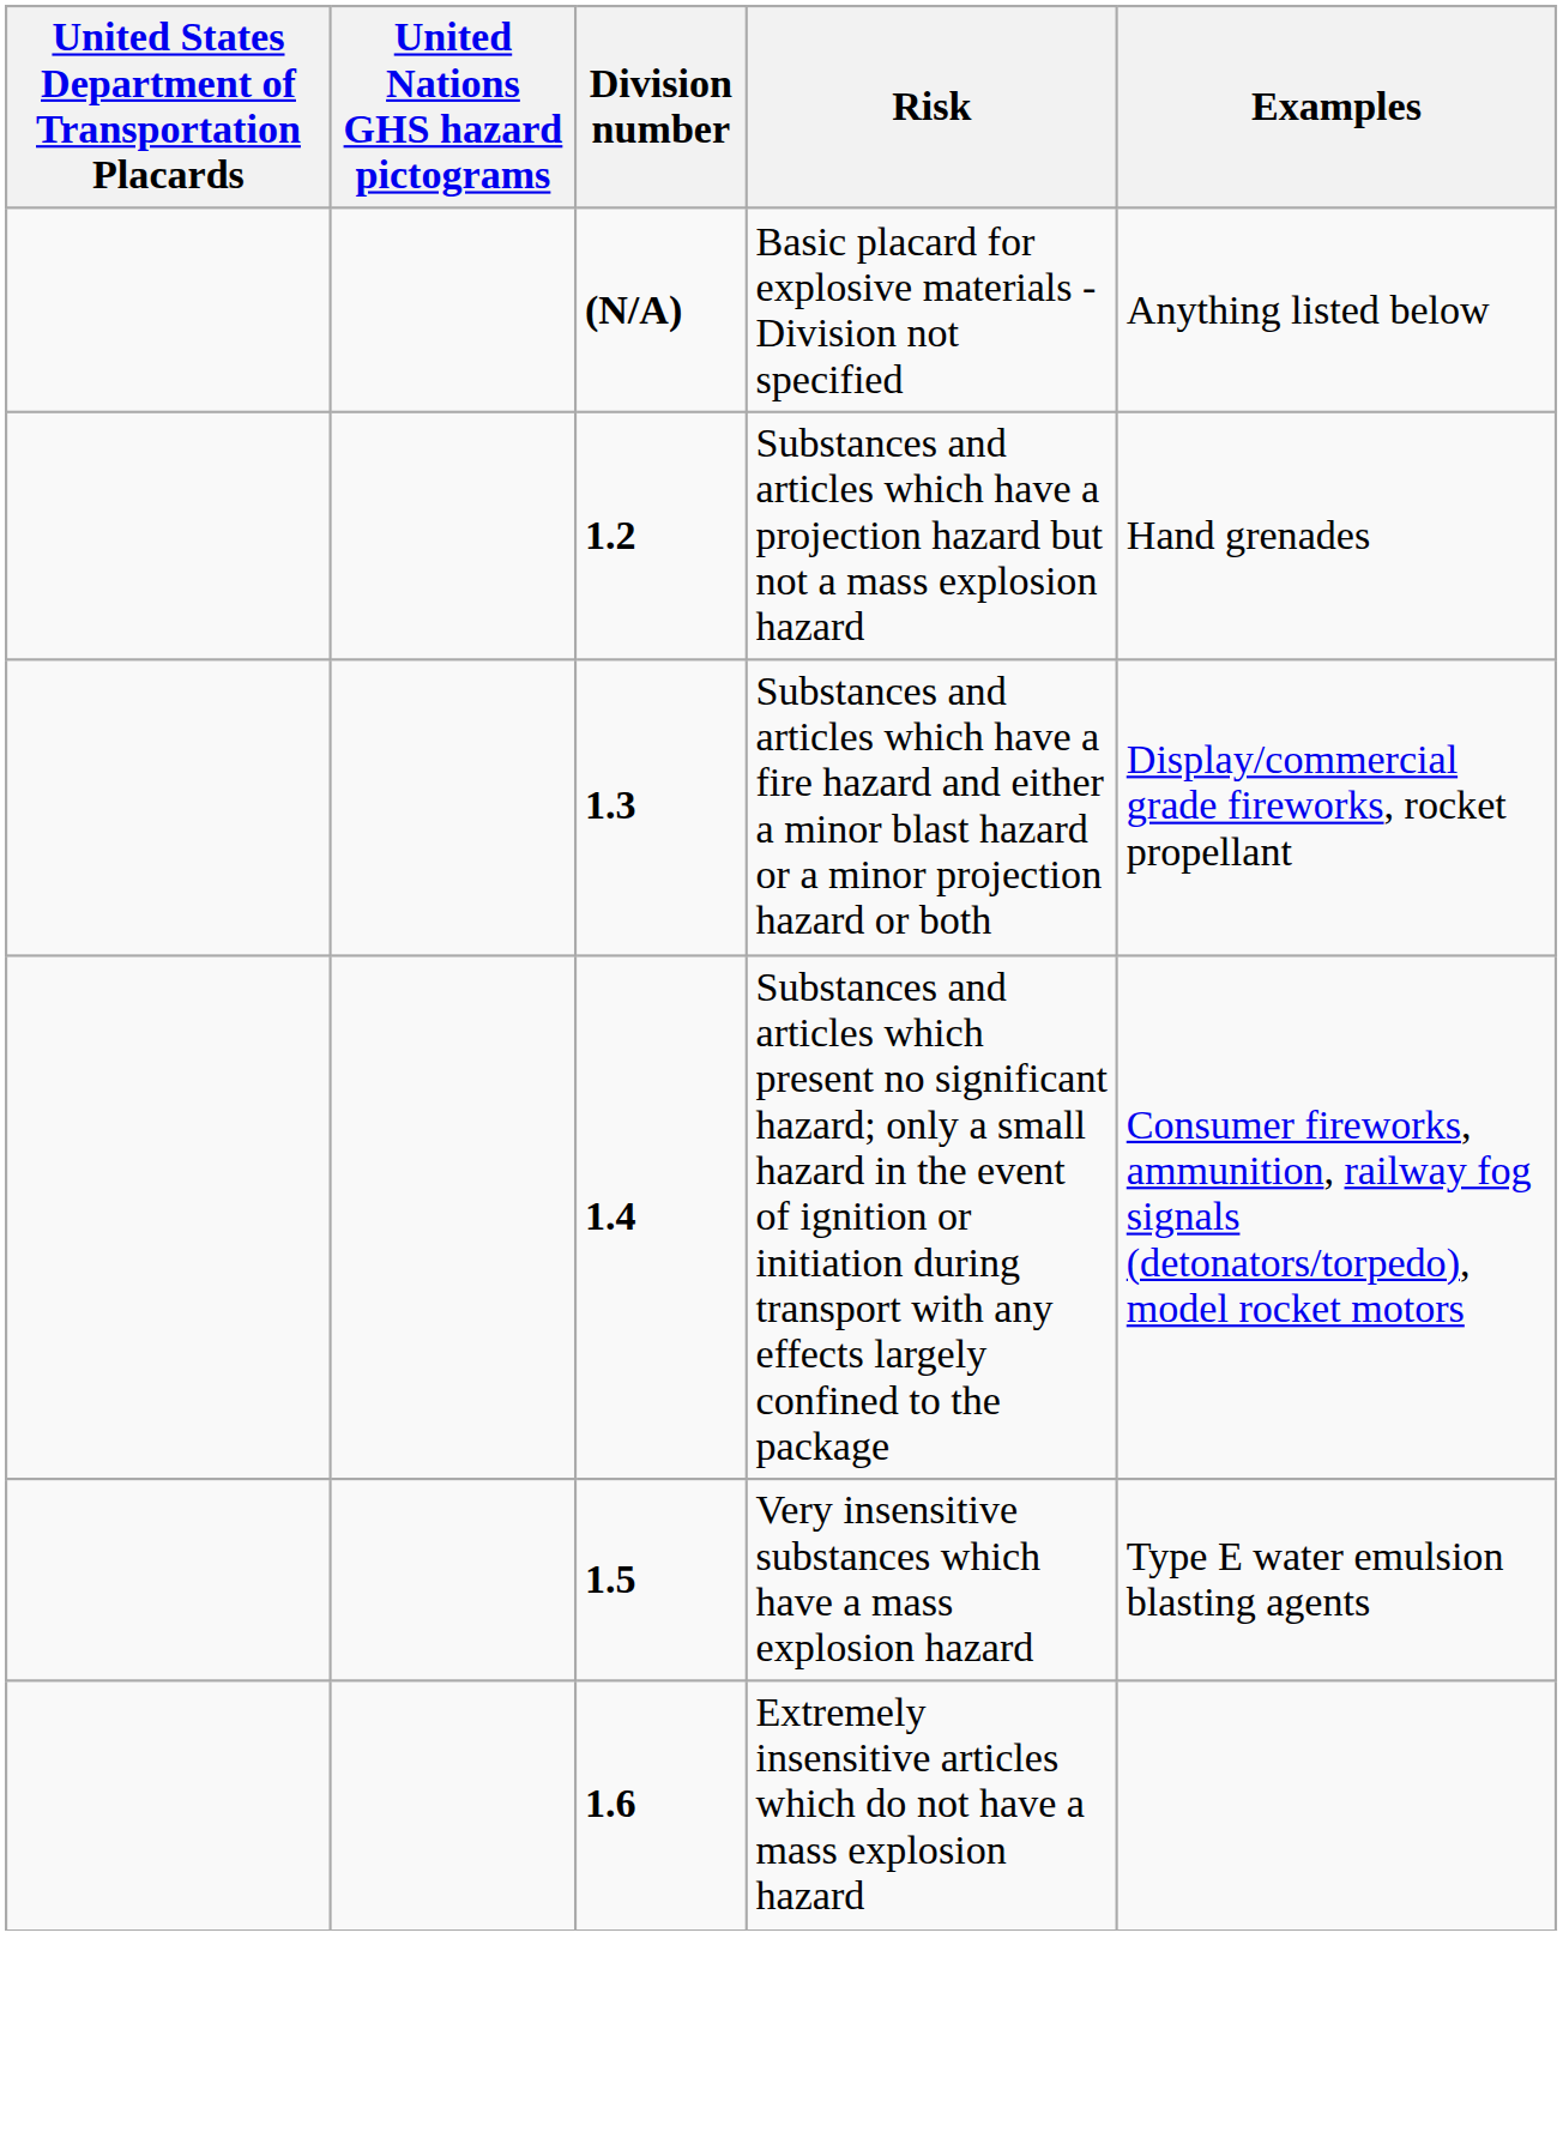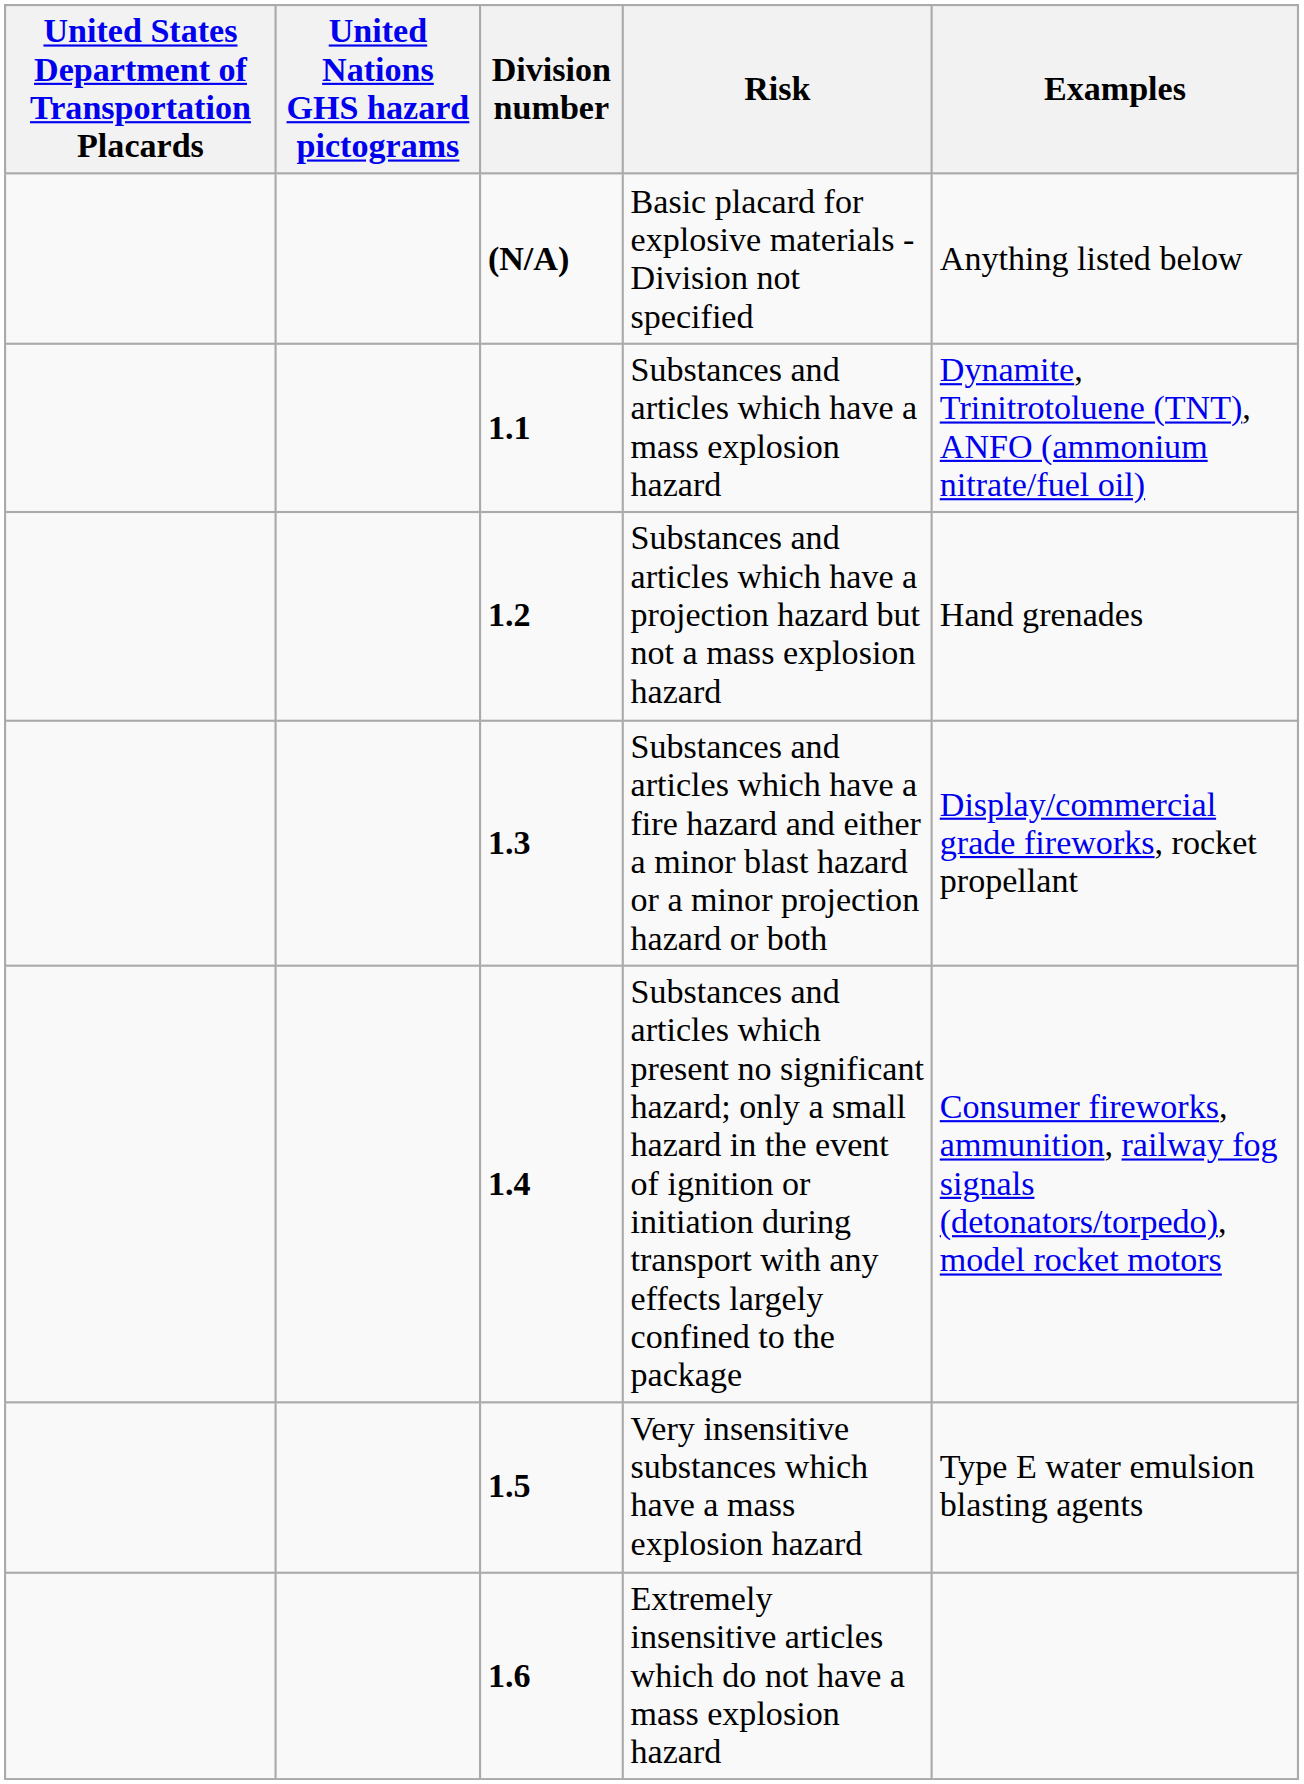 <table class="wikitable">
 <tr>
 <th><a href='#'>United States Department of Transportation</a> Placards</th>
 <th><a href='#'>United Nations</a> <a href='#'>GHS hazard pictograms</a></th>
 <th>Division number</th>
 <th>Risk</th>
 <th>Examples</th>
 </tr>
 <tr>
 <td></td>
 <td></td>
 <td><div><strong>(N/A)</strong></div></td>
 <td><div>Basic placard for explosive materials - Division not specified</div></td>
 <td><div>Anything listed below</div></td>
+</tr>
+<tr>
+<td></td>
+<td></td>
+<td><div><strong>1.1</strong></div></td>
+<td><div>Substances and articles which have a mass explosion hazard</div></td>
+<td><div><a href='#'>Dynamite</a>, <a href='#'>Trinitrotoluene (TNT)</a>, <a href='#'>ANFO (ammonium nitrate/fuel oil)</a></div></td>
 </tr>
 <tr>
 <td></td>
 <td></td>
 <td><div><strong>1.2</strong></div></td>
 <td><div>Substances and articles which have a projection hazard but not a mass explosion hazard</div></td>
 <td><div>Hand grenades</div></td>
 </tr>
 <tr>
 <td></td>
 <td></td>
 <td><div><strong>1.3</strong></div></td>
 <td><div>Substances and articles which have a fire hazard and either a minor blast hazard or a minor projection hazard or both</div></td>
 <td><div><a href='#'>Display/commercial grade fireworks</a>, rocket propellant</div></td>
 </tr>
 <tr>
 <td></td>
 <td></td>
 <td><div><strong>1.4</strong></div></td>
 <td><div>Substances and articles which present no significant hazard; only a small hazard in the event of ignition or initiation during transport with any effects largely confined to the package</div></td>
 <td><div><a href='#'>Consumer fireworks</a>, <a href='#'>ammunition</a>, <a href='#'>railway fog signals (detonators/torpedo)</a>, <a href='#'>model rocket motors</a></div></td>
 </tr>
 <tr>
 <td></td>
 <td></td>
 <td><div><strong>1.5</strong></div></td>
 <td><div>Very insensitive substances which have a mass explosion hazard</div></td>
 <td><div>Type E water emulsion blasting agents</div></td>
 </tr>
 <tr>
 <td></td>
 <td></td>
 <td><div><strong>1.6</strong></div></td>
 <td><div>Extremely insensitive articles which do not have a mass explosion hazard</div></td>
 <td><div></div></td>
 </tr>
 <tr>
 </tr>
 </table>
